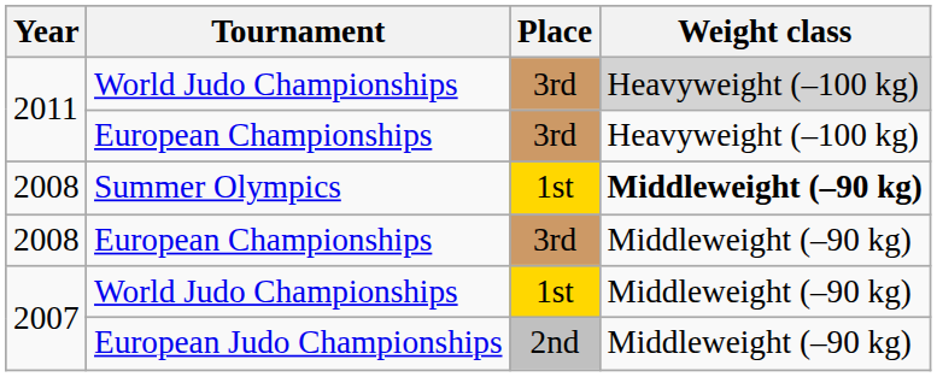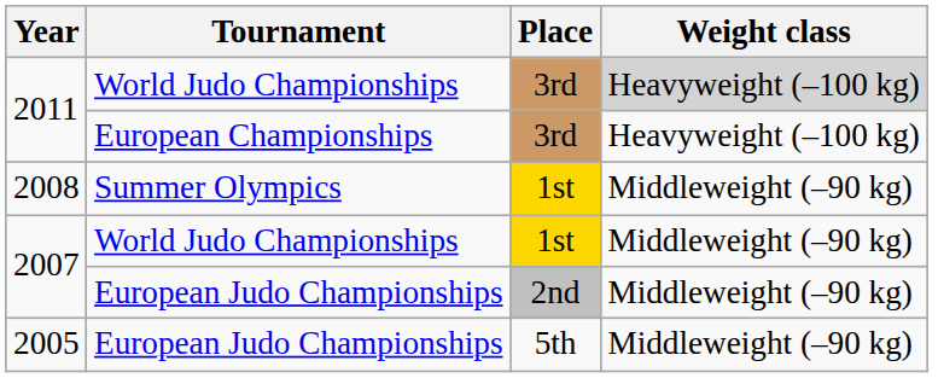 <table class=wikitable>
 <tr>
 <th>Year</th>
 <th>Tournament</th>
 <th>Place</th>
 <th>Weight class</th>
 </tr>
 <tr>
 <td rowspan=2>2011</td>
 <td><a href='#'>World Judo Championships</a></td>
 <td bgcolor="cc9966" align="center">3rd</td>
 <td style="background: lightgrey;">Heavyweight (–100 kg)</td>
 </tr>
 <tr>
 <td><a href='#'>European Championships</a></td>
 <td bgcolor="cc9966" align="center">3rd</td>
 <td>Heavyweight (–100 kg)</td>
 </tr>
 <tr>
 <td>2008</td>
 <td><a href='#'>Summer Olympics</a></td>
 <td bgcolor="gold" align="center">1st</td>
-<td><strong>Middleweight (–90 kg)</strong></td>
-</tr>
-<tr>
-<td>2008</td>
-<td><a href='#'>European Championships</a></td>
-<td bgcolor="cc9966" align="center">3rd</td>
 <td>Middleweight (–90 kg)</td>
 </tr>
 <tr>
 <td rowspan=2>2007</td>
 <td><a href='#'>World Judo Championships</a></td>
 <td bgcolor="gold" align="center">1st</td>
 <td>Middleweight (–90 kg)</td>
 </tr>
 <tr>
 <td><a href='#'>European Judo Championships</a></td>
 <td bgcolor="silver" align="center">2nd</td>
 <td>Middleweight (–90 kg)</td>
 </tr>
+<tr>
+<td>2005</td>
+<td><a href='#'>European Judo Championships</a></td>
+<td align="center">5th</td>
+<td>Middleweight (–90 kg)</td>
+</tr>
 </table>
